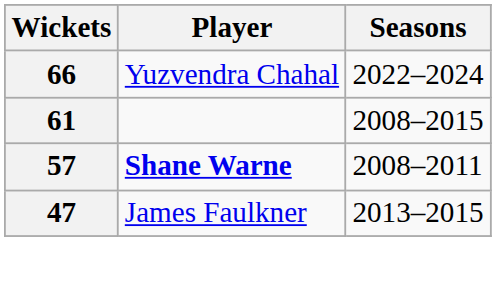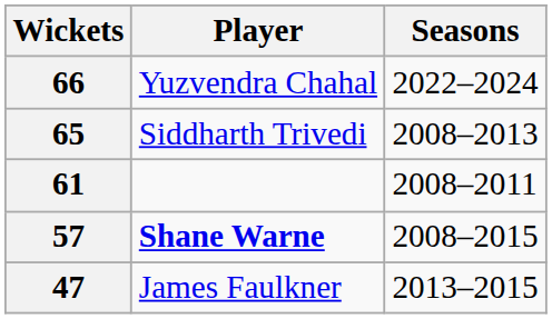 <table class="wikitable">
 <tr>
 <th>Wickets</th>
 <th>Player</th>
 <th>Seasons</th>
 </tr>
 <tr>
 <th>66</th>
 <td><a href='#'>Yuzvendra Chahal</a></td>
 <td>2022–2024</td>
 </tr>
 <tr>
+<th>65</th>
+<td><a href='#'>Siddharth Trivedi</a></td>
+<td>2008–2013</td>
+</tr>
+<tr>
 <th>61</th>
 <td></td>
-<td>2008–2015</td>
+<td>2008–2011</td>
 </tr>
 <tr>
 <th>57</th>
 <td><strong><a href='#'>Shane Warne</a></strong></td>
-<td>2008–2011</td>
+<td>2008–2015</td>
 </tr>
 <tr>
 <th>47</th>
 <td><a href='#'>James Faulkner</a></td>
 <td>2013–2015</td>
 </tr>
 </table>
